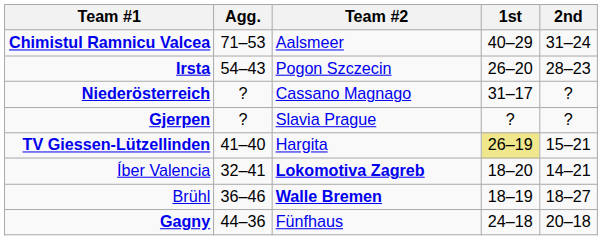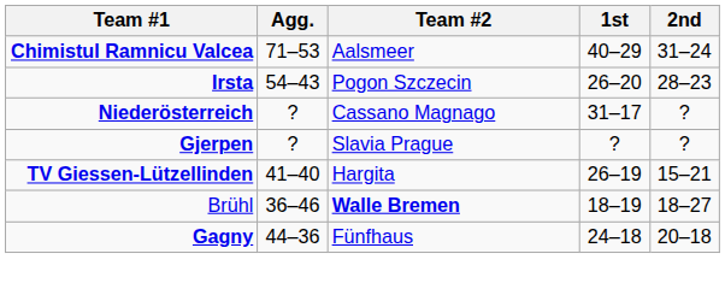 <table class=wikitable style="text-align:center">
 <tr>
 <th width=200>Team #1</th>
 <th width=50>Agg.</th>
 <th width=200>Team #2</th>
 <th width=50>1st</th>
 <th width=50>2nd</th>
 </tr>
 <tr>
 <td align=right><strong><a href='#'>Chimistul Ramnicu Valcea</a></strong> </td>
 <td>71–53</td>
 <td align=left> <a href='#'>Aalsmeer</a></td>
 <td align=center>40–29</td>
 <td align=center>31–24</td>
 </tr>
 <tr>
 <td align=right><strong><a href='#'>Irsta</a></strong> </td>
 <td>54–43</td>
 <td align=left> <a href='#'>Pogon Szczecin</a></td>
 <td align=center>26–20</td>
 <td align=center>28–23</td>
 </tr>
 <tr>
 <td align=right><strong><a href='#'>Niederösterreich</a></strong> </td>
 <td>?</td>
 <td align=left> <a href='#'>Cassano Magnago</a></td>
 <td align=center>31–17</td>
 <td align=center>?</td>
 </tr>
 <tr>
 <td align=right><strong><a href='#'>Gjerpen</a></strong> </td>
 <td>?</td>
 <td align=left> <a href='#'>Slavia Prague</a></td>
 <td align=center>?</td>
 <td align=center>?</td>
 </tr>
 <tr>
 <td align=right><strong><a href='#'>TV Giessen-Lützellinden</a></strong> </td>
 <td>41–40</td>
 <td align=left> <a href='#'>Hargita</a></td>
-<td align=center style="background: khaki;">26–19</td>
+<td align=center>26–19</td>
 <td align=center>15–21</td>
-</tr>
-<tr>
-<td align=right><a href='#'>Íber Valencia</a> </td>
-<td>32–41</td>
-<td align=left> <strong><a href='#'>Lokomotiva Zagreb</a></strong></td>
-<td align=center>18–20</td>
-<td align=center>14–21</td>
 </tr>
 <tr>
 <td align=right><a href='#'>Brühl</a> </td>
 <td>36–46</td>
 <td align=left> <strong><a href='#'>Walle Bremen</a></strong></td>
 <td align=center>18–19</td>
 <td align=center>18–27</td>
 </tr>
 <tr>
 <td align=right><strong><a href='#'>Gagny</a></strong> </td>
 <td>44–36</td>
 <td align=left> <a href='#'>Fünfhaus</a></td>
 <td align=center>24–18</td>
 <td align=center>20–18</td>
 </tr>
 </table>
